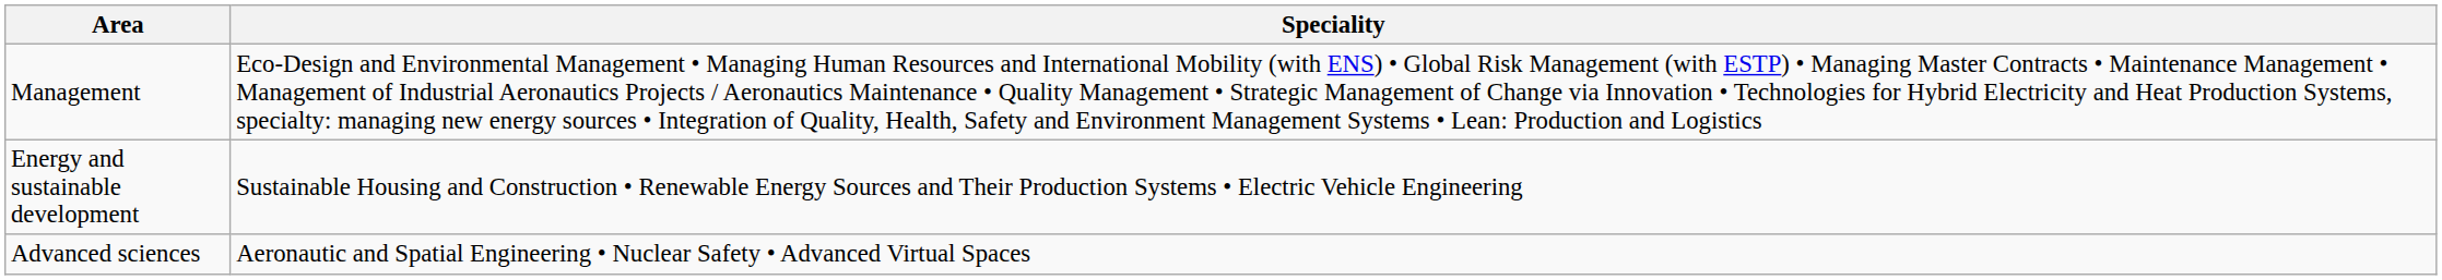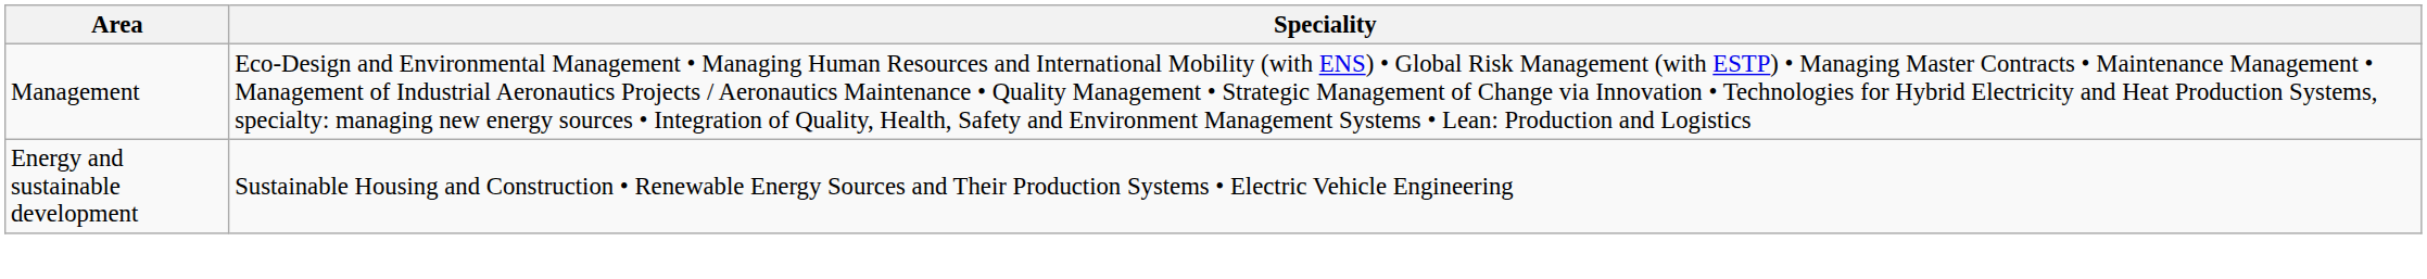 <table class="wikitable sortable" border="2">
 <tr>
 <th scope="col">Area</th>
 <th scope="col">Speciality</th>
 </tr>
 <tr>
 <td rowspan=1>Management</td>
 <td>Eco-Design and Environmental Management • Managing Human Resources and International Mobility (with <a href='#'>ENS</a>) • Global Risk Management (with <a href='#'>ESTP</a>) • Managing Master Contracts  • Maintenance Management • Management of Industrial Aeronautics Projects / Aeronautics Maintenance • Quality Management • Strategic Management of Change via Innovation • Technologies for Hybrid Electricity and Heat Production Systems, specialty: managing new energy sources • Integration of Quality, Health, Safety and Environment Management Systems • Lean: Production and Logistics</td>
 </tr>
 <tr>
 <td rowspan=1>Energy and sustainable development</td>
 <td>Sustainable Housing and Construction • Renewable Energy Sources and Their Production Systems • Electric Vehicle Engineering</td>
 </tr>
-<tr>
-<td rowspan=1>Advanced sciences</td>
-<td>Aeronautic and Spatial Engineering • Nuclear Safety • Advanced Virtual Spaces</td>
-</tr>
 </table>
